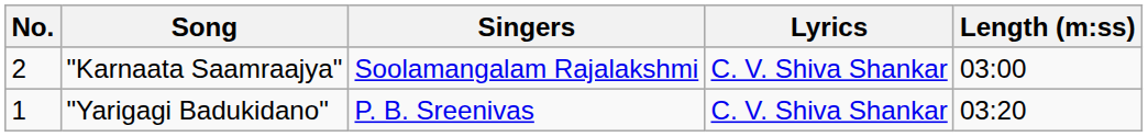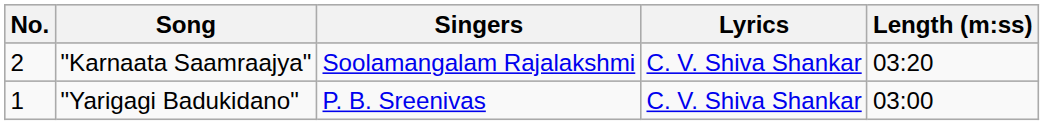 <table class="wikitable" style="font-size:95%;">
 <tr>
 <th>No.</th>
 <th>Song</th>
 <th>Singers</th>
 <th>Lyrics</th>
 <th>Length (m:ss)</th>
 </tr>
 <tr>
 <td>2</td>
 <td>"Karnaata Saamraajya"</td>
 <td><a href='#'>Soolamangalam Rajalakshmi</a></td>
 <td><a href='#'>C. V. Shiva Shankar</a></td>
-<td>03:00</td>
+<td>03:20</td>
 </tr>
 <tr>
 <td>1</td>
 <td>"Yarigagi Badukidano"</td>
 <td><a href='#'>P. B. Sreenivas</a></td>
 <td><a href='#'>C. V. Shiva Shankar</a></td>
-<td>03:20</td>
+<td>03:00</td>
 </tr>
 </table>
